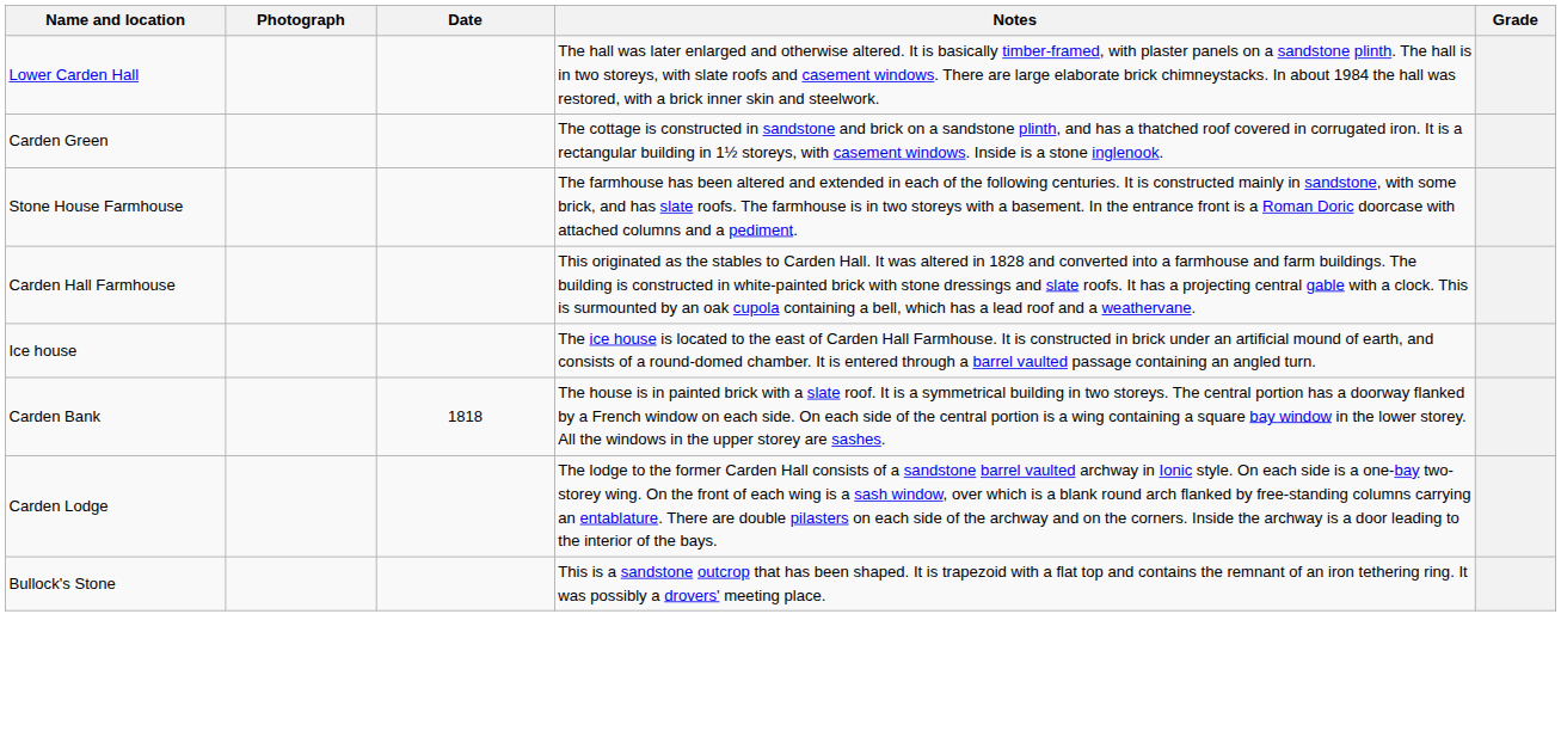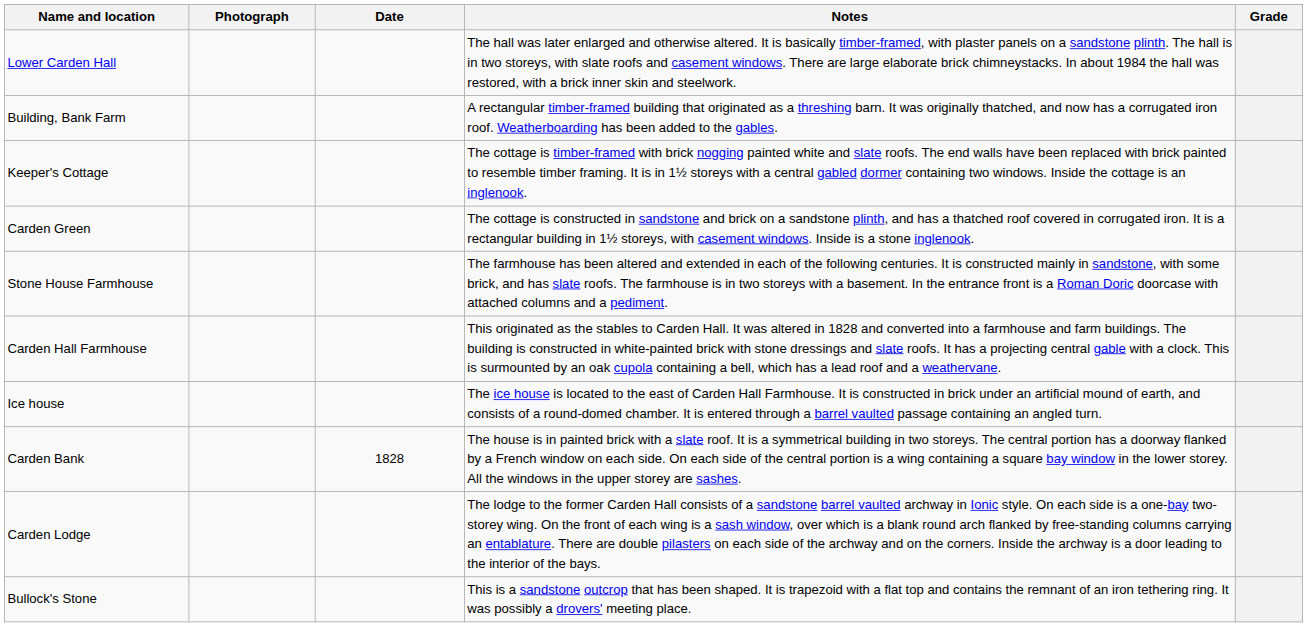 <table class="wikitable sortable plainrowheaders" style="width:100%;border:0px;text-align:left;line-height:150%;">
 <tr>
 <th scope="col"  style="width:150px">Name and location</th>
 <th scope="col"  style="width:100px" class="unsortable">Photograph</th>
 <th scope="col"  style="width:120px">Date</th>
 <th scope="col"  style="width:650px" class="unsortable">Notes</th>
 <th scope="col"  style="width:50px">Grade</th>
 </tr>
 <tr>
 <td><a href='#'>Lower Carden Hall</a><br><small></small></td>
 <td></td>
 <td align="center"></td>
 <td>The hall was later enlarged and otherwise altered.  It is basically <a href='#'>timber-framed</a>, with plaster panels on a <a href='#'>sandstone</a> <a href='#'>plinth</a>.  The hall is in two storeys, with slate roofs and <a href='#'>casement windows</a>.  There are large elaborate brick chimneystacks.  In about 1984 the hall was restored, with a brick inner skin and steelwork.</td>
+<th></th>
+</tr>
+<tr>
+<td>Building, Bank Farm<br><small></small></td>
+<td></td>
+<td align="center"></td>
+<td>A rectangular <a href='#'>timber-framed</a> building that originated as a <a href='#'>threshing</a> barn.  It was originally thatched, and now has a corrugated iron roof.  <a href='#'>Weatherboarding</a> has been added to the <a href='#'>gables</a>.</td>
+<th></th>
+</tr>
+<tr>
+<td>Keeper's Cottage<br><small></small></td>
+<td></td>
+<td align="center"></td>
+<td>The cottage is <a href='#'>timber-framed</a> with brick <a href='#'>nogging</a> painted white and <a href='#'>slate</a> roofs.  The end walls have been replaced with brick painted to resemble timber framing.  It is in 1½ storeys with a central <a href='#'>gabled</a> <a href='#'>dormer</a> containing two windows.  Inside the cottage is an <a href='#'>inglenook</a>.</td>
 <th></th>
 </tr>
 <tr>
 <td>Carden Green<br><small></small></td>
 <td></td>
 <td align="center"></td>
 <td>The cottage is constructed in <a href='#'>sandstone</a> and brick on a sandstone <a href='#'>plinth</a>, and has a thatched roof covered in corrugated iron.  It is a rectangular building in 1½ storeys, with <a href='#'>casement windows</a>.  Inside is a stone <a href='#'>inglenook</a>.</td>
 <th></th>
 </tr>
 <tr>
 <td>Stone House Farmhouse<br><small></small></td>
 <td></td>
 <td align="center"></td>
 <td>The farmhouse has been altered and extended in each of the following centuries.  It is constructed mainly in <a href='#'>sandstone</a>, with some brick, and has <a href='#'>slate</a> roofs.  The farmhouse is in two storeys with a basement.  In the entrance front is a <a href='#'>Roman Doric</a> doorcase with attached columns and a <a href='#'>pediment</a>.</td>
 <th></th>
 </tr>
 <tr>
 <td>Carden Hall Farmhouse<br><small></small></td>
 <td></td>
 <td align="center"></td>
 <td>This originated as the stables to Carden Hall.  It was altered in 1828 and converted into a farmhouse and farm buildings. The building is constructed in white-painted brick with stone dressings and <a href='#'>slate</a> roofs. It has a projecting central <a href='#'>gable</a> with a clock.  This is surmounted by an oak <a href='#'>cupola</a> containing a bell, which has a lead roof and a <a href='#'>weathervane</a>.</td>
 <th></th>
 </tr>
 <tr>
 <td>Ice house<br><small></small></td>
 <td></td>
 <td align="center"></td>
 <td>The <a href='#'>ice house</a> is located to the east of Carden Hall Farmhouse.  It is constructed in brick under an artificial mound of earth, and consists of a round-domed chamber.  It is entered through a <a href='#'>barrel vaulted</a> passage containing an angled turn.</td>
 <th></th>
 </tr>
 <tr>
 <td>Carden Bank<br><small></small></td>
 <td></td>
-<td align="center">1818</td>
+<td align="center">1828</td>
 <td>The house is in painted brick with a <a href='#'>slate</a> roof.  It is a symmetrical building in two storeys.  The central portion has a doorway flanked by a French window on each side.  On each side of the central portion is a wing containing a square <a href='#'>bay window</a> in the lower storey.  All the windows in the upper storey are <a href='#'>sashes</a>.</td>
 <th></th>
 </tr>
 <tr>
 <td>Carden Lodge<br><small></small></td>
 <td></td>
 <td align="center"></td>
 <td>The lodge to the former Carden Hall consists of a <a href='#'>sandstone</a> <a href='#'>barrel vaulted</a> archway in <a href='#'>Ionic</a> style.  On each side is a one-<a href='#'>bay</a> two-storey wing.  On the front of each wing is a <a href='#'>sash window</a>, over which is a blank round arch flanked by free-standing columns carrying an <a href='#'>entablature</a>.  There are double <a href='#'>pilasters</a> on each side of the archway and on the corners.  Inside the archway is a door leading to the interior of the bays.</td>
 <th></th>
 </tr>
 <tr>
 <td>Bullock's Stone<br><small></small></td>
 <td></td>
 <td align="center"></td>
 <td>This is a <a href='#'>sandstone</a> <a href='#'>outcrop</a> that has been shaped.  It is trapezoid with a flat top and contains the remnant of an iron tethering ring. It was possibly a <a href='#'>drovers'</a> meeting place.</td>
 <th></th>
 </tr>
 <tr>
 </tr>
 </table>
